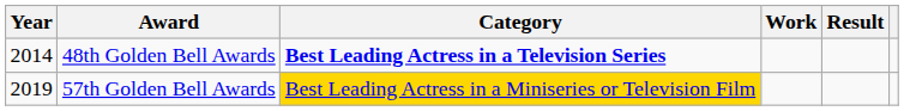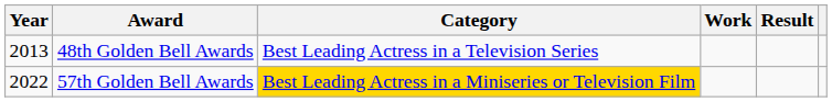 <table class="wikitable plainrowheaders">
 <tr>
 <th>Year</th>
 <th>Award</th>
 <th>Category</th>
 <th>Work</th>
 <th>Result</th>
 <th></th>
 </tr>
 <tr>
-<td>2014</td>
+<td>2013</td>
 <td><a href='#'>48th Golden Bell Awards</a></td>
-<td><strong><a href='#'>Best Leading Actress in a Television Series</a></strong></td>
+<td><a href='#'>Best Leading Actress in a Television Series</a></td>
 <td><em></em></td>
 <td></td>
 <td></td>
 </tr>
 <tr>
-<td>2019</td>
+<td>2022</td>
 <td><a href='#'>57th Golden Bell Awards</a></td>
 <td style="background: gold;"><a href='#'>Best Leading Actress in a Miniseries or Television Film</a></td>
 <td><em></em></td>
 <td></td>
 <td></td>
 </tr>
 </table>
